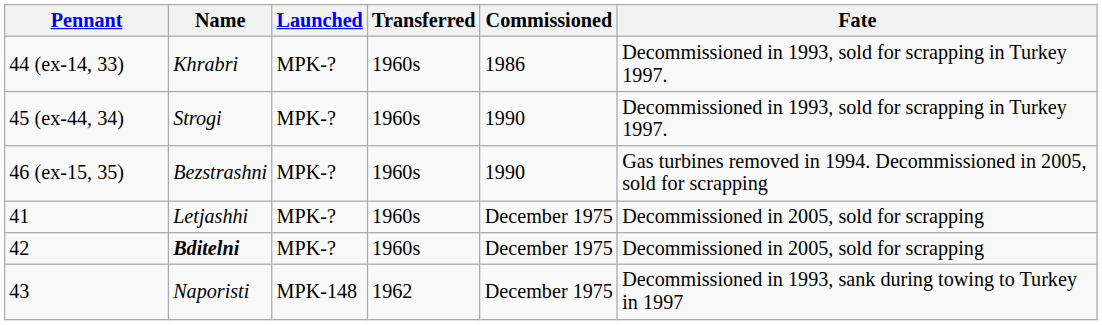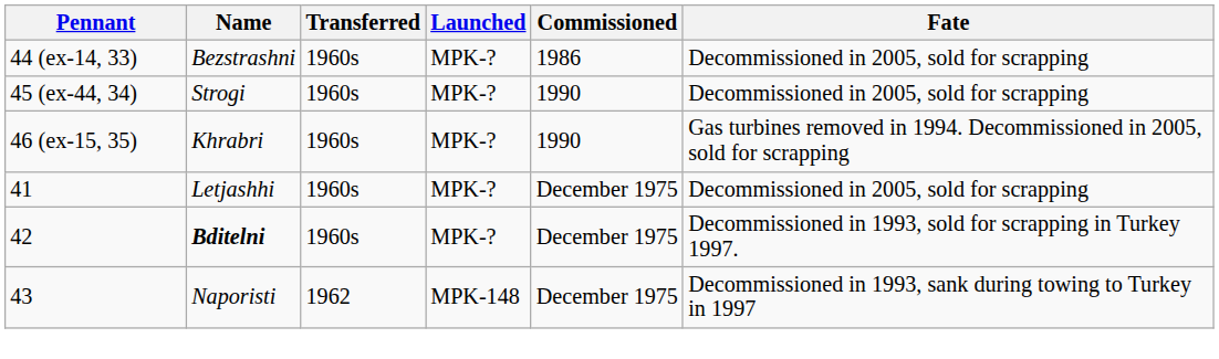 <table class="wikitable">
 <tr>
 <th width=15%><a href='#'>Pennant</a></th>
 <th>Name</th>
+<th>Transferred</th>
 <th><a href='#'>Launched</a></th>
-<th>Transferred</th>
 <th>Commissioned</th>
 <th>Fate</th>
 </tr>
 <tr>
 <td>44 (ex-14, 33)</td>
-<td><em>Khrabri</em></td>
+<td><em>Bezstrashni</em></td>
+<td nowrap>1960s</td>
 <td>MPK-?</td>
-<td nowrap>1960s</td>
 <td nowrap>1986</td>
-<td>Decommissioned in 1993, sold for scrapping in Turkey 1997.</td>
+<td>Decommissioned in 2005, sold for scrapping</td>
 </tr>
 <tr>
 <td>45 (ex-44, 34)</td>
 <td><em>Strogi</em></td>
+<td nowrap>1960s</td>
 <td>MPK-?</td>
-<td nowrap>1960s</td>
 <td nowrap>1990</td>
-<td>Decommissioned in 1993, sold for scrapping in Turkey 1997.</td>
+<td>Decommissioned in 2005, sold for scrapping</td>
 </tr>
 <tr>
 <td>46 (ex-15, 35)</td>
-<td><em>Bezstrashni</em></td>
+<td><em>Khrabri</em></td>
+<td nowrap>1960s</td>
 <td>MPK-?</td>
-<td nowrap>1960s</td>
 <td nowrap>1990</td>
 <td>Gas turbines removed in 1994. Decommissioned in 2005, sold for scrapping</td>
 </tr>
 <tr>
 <td>41</td>
 <td><em>Letjashhi</em></td>
+<td nowrap>1960s</td>
 <td>MPK-?</td>
-<td nowrap>1960s</td>
 <td nowrap>December 1975</td>
 <td>Decommissioned in 2005, sold for scrapping</td>
 </tr>
 <tr>
 <td>42</td>
 <td><strong><em>Bditelni</em></strong></td>
+<td nowrap>1960s</td>
 <td>MPK-?</td>
-<td nowrap>1960s</td>
 <td nowrap>December 1975</td>
-<td>Decommissioned in 2005, sold for scrapping</td>
+<td>Decommissioned in 1993, sold for scrapping in Turkey 1997.</td>
 </tr>
 <tr>
 <td>43</td>
 <td><em>Naporisti</em></td>
+<td nowrap>1962</td>
 <td>MPK-148</td>
-<td nowrap>1962</td>
 <td nowrap>December 1975</td>
 <td>Decommissioned in 1993, sank during towing to Turkey in 1997</td>
 </tr>
 </table>
